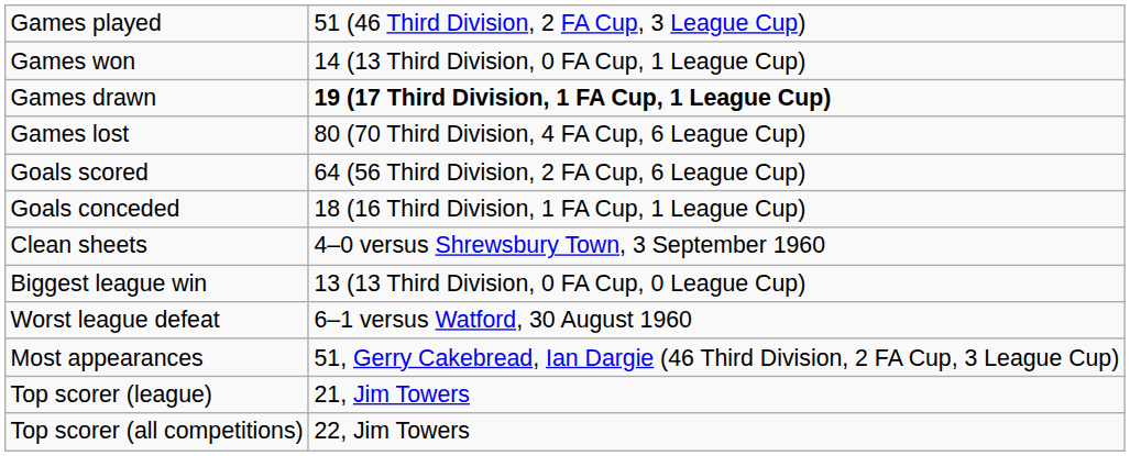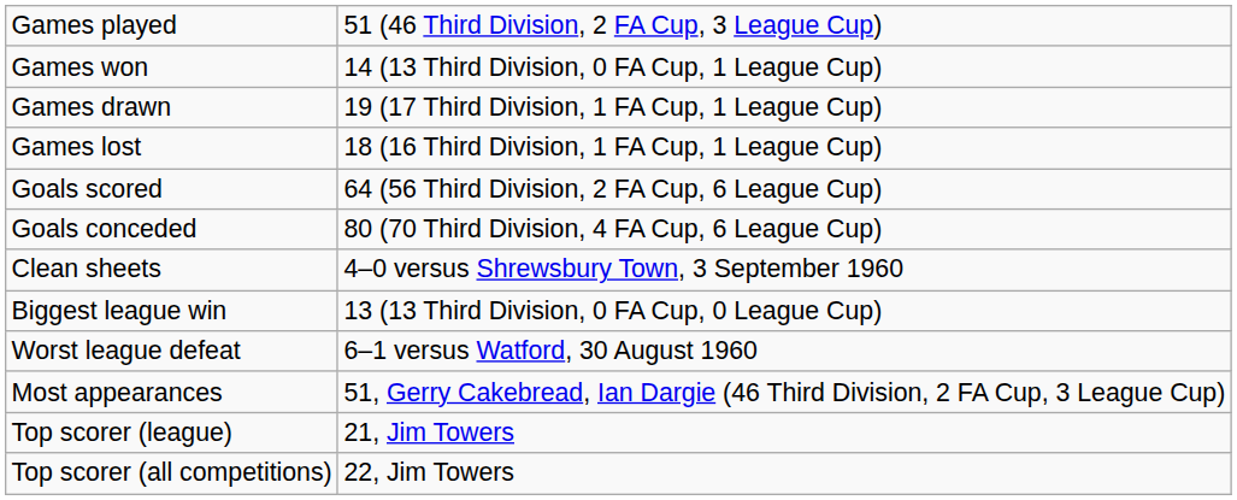 <table class="wikitable">
 <tr>
 <td>Games played</td>
 <td>51 (46 <a href='#'>Third Division</a>, 2 <a href='#'>FA Cup</a>, 3 <a href='#'>League Cup</a>)</td>
 </tr>
 <tr>
 <td>Games won</td>
 <td>14 (13 Third Division, 0 FA Cup, 1 League Cup)</td>
 </tr>
 <tr>
 <td>Games drawn</td>
-<td><strong>19 (17 Third Division, 1 FA Cup, 1 League Cup)</strong></td>
+<td>19 (17 Third Division, 1 FA Cup, 1 League Cup)</td>
 </tr>
 <tr>
 <td>Games lost</td>
-<td>80 (70 Third Division, 4 FA Cup, 6 League Cup)</td>
+<td>18 (16 Third Division, 1 FA Cup, 1 League Cup)</td>
 </tr>
 <tr>
 <td>Goals scored</td>
 <td>64 (56 Third Division, 2 FA Cup, 6 League Cup)</td>
 </tr>
 <tr>
 <td>Goals conceded</td>
-<td>18 (16 Third Division, 1 FA Cup, 1 League Cup)</td>
+<td>80 (70 Third Division, 4 FA Cup, 6 League Cup)</td>
 </tr>
 <tr>
 <td>Clean sheets</td>
 <td>4–0 versus <a href='#'>Shrewsbury Town</a>, 3 September 1960</td>
 </tr>
 <tr>
 <td>Biggest league win</td>
 <td>13 (13 Third Division, 0 FA Cup, 0 League Cup)</td>
 </tr>
 <tr>
 <td>Worst league defeat</td>
 <td>6–1 versus <a href='#'>Watford</a>, 30 August 1960</td>
 </tr>
 <tr>
 <td>Most appearances</td>
 <td>51, <a href='#'>Gerry Cakebread</a>, <a href='#'>Ian Dargie</a> (46 Third Division, 2 FA Cup, 3 League Cup)</td>
 </tr>
 <tr>
 <td>Top scorer (league)</td>
 <td>21, <a href='#'>Jim Towers</a></td>
 </tr>
 <tr>
 <td>Top scorer (all competitions)</td>
 <td>22, Jim Towers</td>
 </tr>
 </table>
